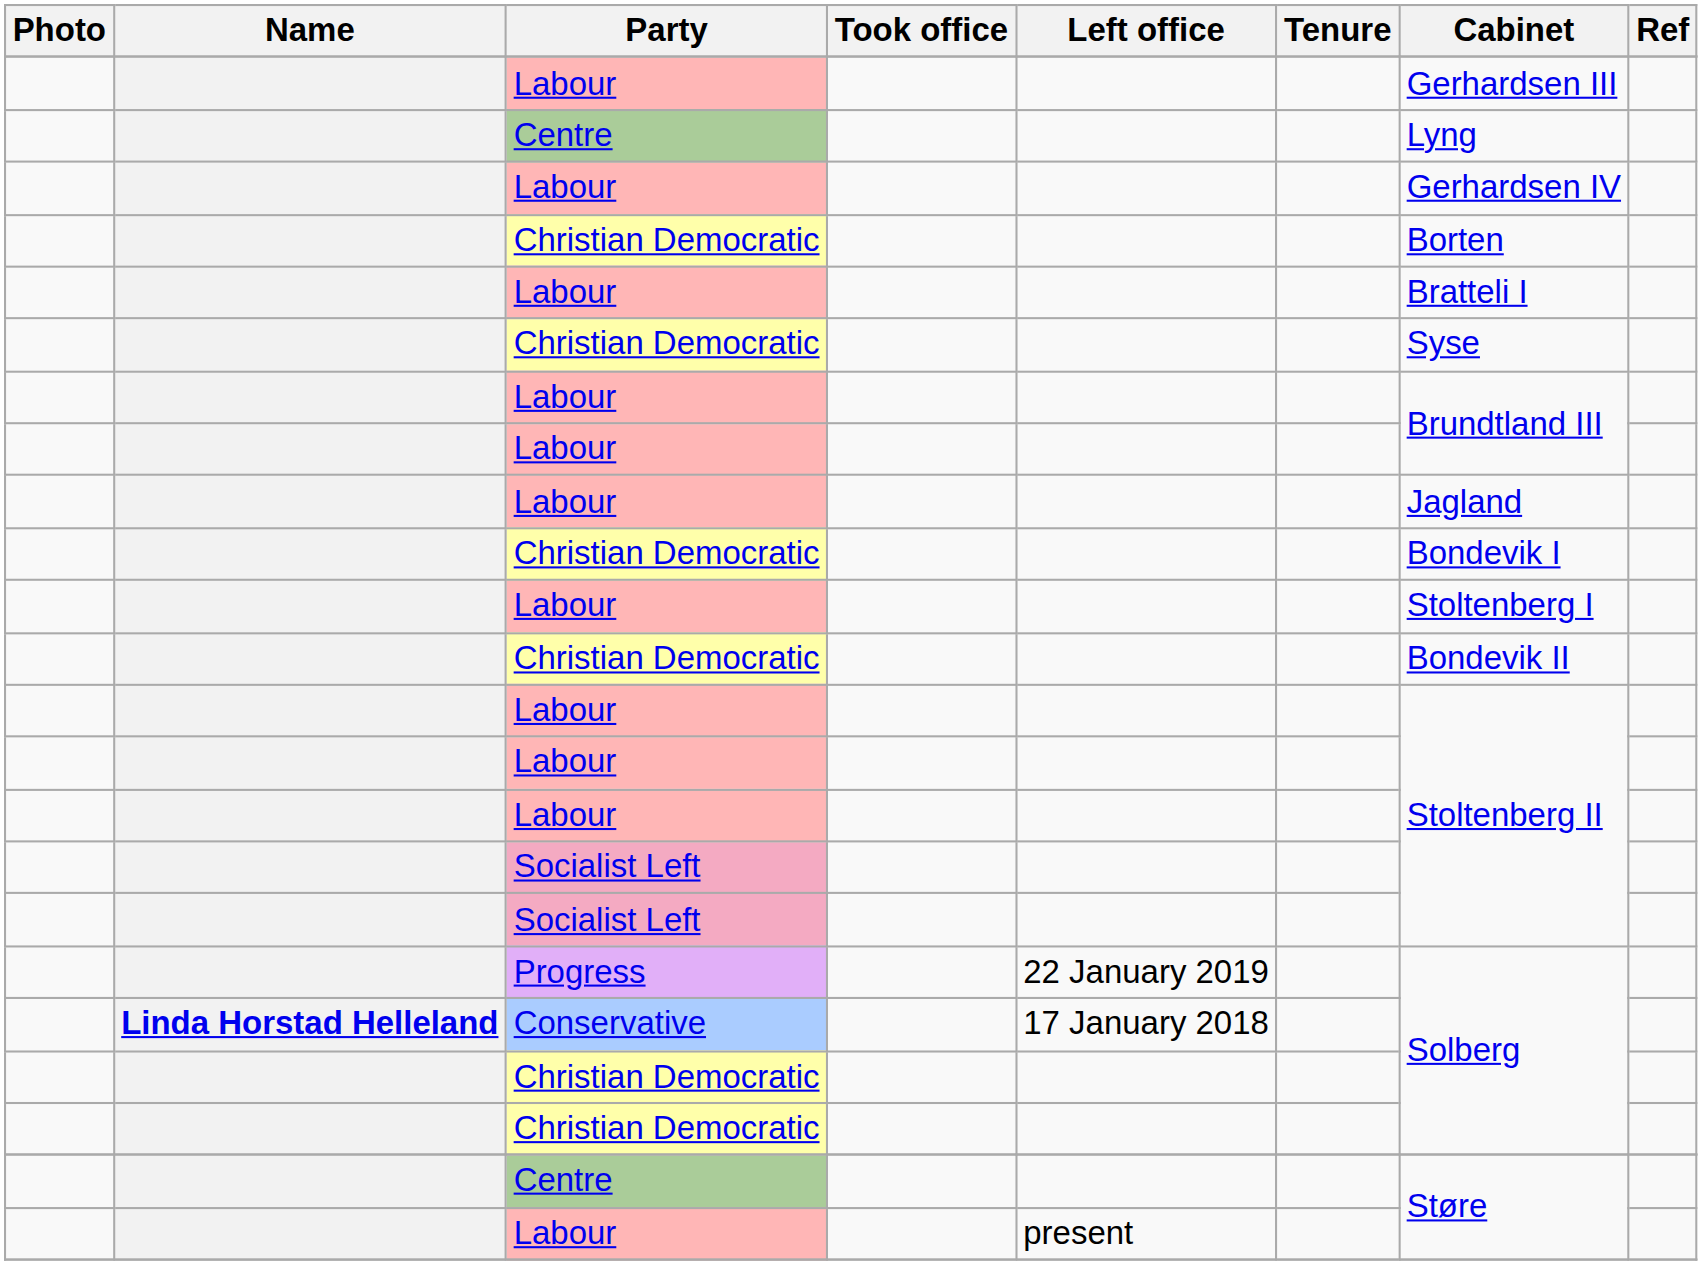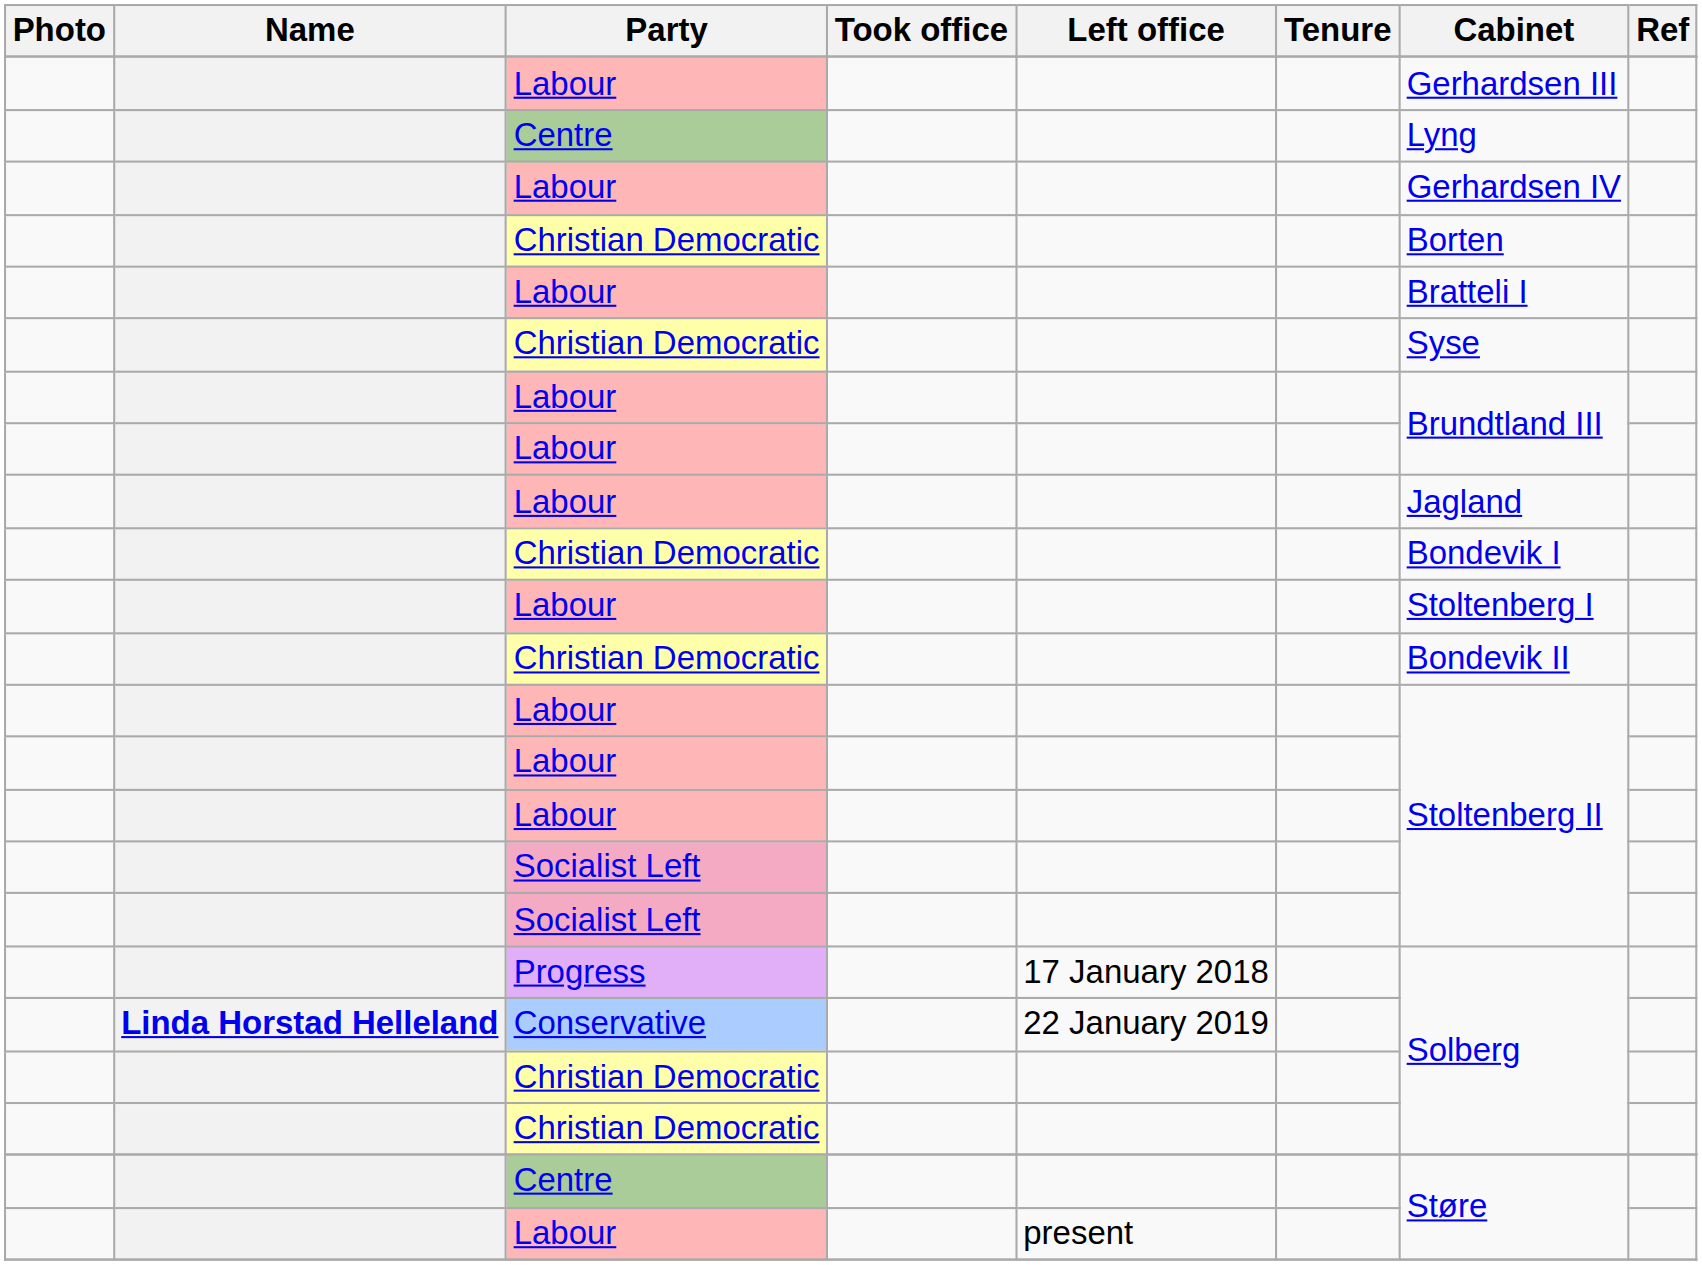 <table class="wikitable plainrowheaders sortable">
 <tr>
 <th scope=col class=unsortable>Photo</th>
 <th scope=col>Name</th>
 <th scope=col>Party</th>
 <th scope=col>Took office</th>
 <th scope=col>Left office</th>
 <th scope=col>Tenure</th>
 <th scope=col>Cabinet</th>
 <th scope=col class=unsortable>Ref</th>
 </tr>
 <tr>
 </tr>
 <tr>
 <td align=center></td>
 <th scope=row></th>
 <td style="background:#FFB6B6"><a href='#'>Labour</a></td>
 <td></td>
 <td></td>
 <td></td>
 <td><a href='#'>Gerhardsen III</a></td>
 <td align=center></td>
 </tr>
 <tr>
 <td align=center></td>
 <th scope=row></th>
 <td style="background:#AACC99"><a href='#'>Centre</a></td>
 <td></td>
 <td></td>
 <td></td>
 <td><a href='#'>Lyng</a></td>
 <td align=center></td>
 </tr>
 <tr>
 <td align=center></td>
 <th scope=row></th>
 <td style="background:#FFB6B6"><a href='#'>Labour</a></td>
 <td></td>
 <td></td>
 <td></td>
 <td><a href='#'>Gerhardsen IV</a></td>
 <td align=center></td>
 </tr>
 <tr>
 <td align=center></td>
 <th scope=row></th>
 <td style="background:#FFFFAA"><a href='#'>Christian Democratic</a></td>
 <td></td>
 <td></td>
 <td></td>
 <td><a href='#'>Borten</a></td>
 <td align=center></td>
 </tr>
 <tr>
 <td align=center></td>
 <th scope=row></th>
 <td style="background:#FFB6B6"><a href='#'>Labour</a></td>
 <td></td>
 <td></td>
 <td></td>
 <td><a href='#'>Bratteli I</a></td>
 <td align=center></td>
 </tr>
 <tr>
 <td align=center></td>
 <th scope=row></th>
 <td style="background:#FFFFAA"><a href='#'>Christian Democratic</a></td>
 <td></td>
 <td></td>
 <td></td>
 <td><a href='#'>Syse</a></td>
 <td align=center></td>
 </tr>
 <tr>
 <td align=center></td>
 <th scope=row></th>
 <td style="background:#FFB6B6"><a href='#'>Labour</a></td>
 <td></td>
 <td></td>
 <td></td>
 <td rowspan=2><a href='#'>Brundtland III</a></td>
 <td align=center></td>
 </tr>
 <tr>
 <td align=center></td>
 <th scope=row></th>
 <td style="background:#FFB6B6"><a href='#'>Labour</a></td>
 <td></td>
 <td></td>
 <td></td>
 <td align=center></td>
 </tr>
 <tr>
 <td align=center></td>
 <th scope=row></th>
 <td style="background:#FFB6B6"><a href='#'>Labour</a></td>
 <td></td>
 <td></td>
 <td></td>
 <td><a href='#'>Jagland</a></td>
 <td align=center></td>
 </tr>
 <tr>
 <td align=center></td>
 <th scope=row></th>
 <td style="background:#FFFFAA"><a href='#'>Christian Democratic</a></td>
 <td></td>
 <td></td>
 <td></td>
 <td><a href='#'>Bondevik I</a></td>
 <td align=center></td>
 </tr>
 <tr>
 <td align=center></td>
 <th scope=row></th>
 <td style="background:#FFB6B6"><a href='#'>Labour</a></td>
 <td></td>
 <td></td>
 <td></td>
 <td><a href='#'>Stoltenberg I</a></td>
 <td align=center></td>
 </tr>
 <tr>
 <td align=center></td>
 <th scope=row></th>
 <td style="background:#FFFFAA"><a href='#'>Christian Democratic</a></td>
 <td></td>
 <td></td>
 <td></td>
 <td><a href='#'>Bondevik II</a></td>
 <td align=center></td>
 </tr>
 <tr>
 <td align=center></td>
 <th scope=row></th>
 <td style="background:#FFB6B6"><a href='#'>Labour</a></td>
 <td></td>
 <td></td>
 <td></td>
 <td rowspan=5><a href='#'>Stoltenberg II</a></td>
 <td align=center></td>
 </tr>
 <tr>
 <td align=center></td>
 <th scope=row></th>
 <td style="background:#FFB6B6"><a href='#'>Labour</a></td>
 <td></td>
 <td></td>
 <td></td>
 <td align=center></td>
 </tr>
 <tr>
 <td align=center></td>
 <th scope=row></th>
 <td style="background:#FFB6B6"><a href='#'>Labour</a></td>
 <td></td>
 <td></td>
 <td></td>
 <td align=center></td>
 </tr>
 <tr>
 <td align=center></td>
 <th scope=row></th>
 <td style="background:#F4AAC2"><a href='#'>Socialist Left</a></td>
 <td></td>
 <td></td>
 <td></td>
 <td align=center></td>
 </tr>
 <tr>
 <td align=center></td>
 <th scope=row></th>
 <td style="background:#F4AAC2"><a href='#'>Socialist Left</a></td>
 <td></td>
 <td></td>
 <td></td>
 <td align=center></td>
 </tr>
 <tr>
 <td align=center></td>
 <th scope=row></th>
 <td style="background:#E1AFF8"><a href='#'>Progress</a></td>
 <td></td>
-<td>22 January 2019</td>
+<td>17 January 2018</td>
 <td></td>
 <td rowspan=4><a href='#'>Solberg</a></td>
 <td align=center></td>
 </tr>
 <tr>
 <td align=center></td>
 <th scope=row><a href='#'>Linda Horstad Helleland</a></th>
 <td style="background:#AACCFF"><a href='#'>Conservative</a></td>
 <td></td>
-<td>17 January 2018</td>
+<td>22 January 2019</td>
 <td></td>
 <td align=center></td>
 </tr>
 <tr>
 <td align=center></td>
 <th scope=row></th>
 <td style="background:#FFFFAA"><a href='#'>Christian Democratic</a></td>
 <td></td>
 <td></td>
 <td></td>
 <td align=center></td>
 </tr>
 <tr>
 <td align=center></td>
 <th scope=row></th>
 <td style="background:#FFFFAA"><a href='#'>Christian Democratic</a></td>
 <td></td>
 <td></td>
 <td></td>
 <td align=center></td>
 </tr>
 <tr>
 </tr>
 <tr>
 <td align=center></td>
 <th scope=row></th>
 <td style="background:#AACC99"><a href='#'>Centre</a></td>
 <td></td>
 <td></td>
 <td></td>
 <td rowspan=2><a href='#'>Støre</a></td>
 <td align=center></td>
 </tr>
 <tr>
 <td align=center></td>
 <th scope=row></th>
 <td style="background:#FFB6B6"><a href='#'>Labour</a></td>
 <td></td>
 <td>present</td>
 <td></td>
 <td align=center></td>
 </tr>
 <tr>
 </tr>
 </table>
